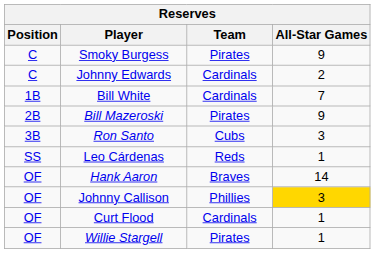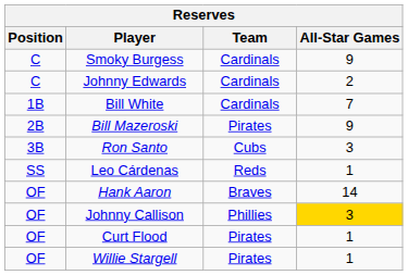 <table class="wikitable" style="font-size: 100%; text-align:right;">
 <tr>
 <th colspan="4">Reserves</th>
 </tr>
 <tr>
 <th>Position</th>
 <th width="150">Player</th>
 <th width="100">Team</th>
 <th>All-Star Games</th>
 </tr>
 <tr>
 <td align="center"><a href='#'>C</a></td>
 <td align="center"><a href='#'>Smoky Burgess</a></td>
-<td align="center"><a href='#'>Pirates</a></td>
+<td align="center"><a href='#'>Cardinals</a></td>
 <td align="center">9</td>
 </tr>
 <tr>
 <td align="center"><a href='#'>C</a></td>
 <td align="center"><a href='#'>Johnny Edwards</a></td>
 <td align="center"><a href='#'>Cardinals</a></td>
 <td align="center">2</td>
 </tr>
 <tr>
 <td align="center"><a href='#'>1B</a></td>
 <td align="center"><a href='#'>Bill White</a></td>
 <td align="center"><a href='#'>Cardinals</a></td>
 <td align="center">7</td>
 </tr>
 <tr>
 <td align="center"><a href='#'>2B</a></td>
 <td align="center"><em><a href='#'>Bill Mazeroski</a></em></td>
 <td align="center"><a href='#'>Pirates</a></td>
 <td align="center">9</td>
 </tr>
 <tr>
 <td align="center"><a href='#'>3B</a></td>
 <td align="center"><em><a href='#'>Ron Santo</a></em></td>
 <td align="center"><a href='#'>Cubs</a></td>
 <td align="center">3</td>
 </tr>
 <tr>
 <td align="center"><a href='#'>SS</a></td>
 <td align="center"><a href='#'>Leo Cárdenas</a></td>
 <td align="center"><a href='#'>Reds</a></td>
 <td align="center">1</td>
 </tr>
 <tr>
 <td align="center"><a href='#'>OF</a></td>
 <td align="center"><em><a href='#'>Hank Aaron</a></em></td>
 <td align="center"><a href='#'>Braves</a></td>
 <td align="center">14</td>
 </tr>
 <tr>
 <td align="center"><a href='#'>OF</a></td>
 <td align="center"><a href='#'>Johnny Callison</a></td>
 <td align="center"><a href='#'>Phillies</a></td>
 <td align="center" style="background: gold;">3</td>
 </tr>
 <tr>
 <td align="center"><a href='#'>OF</a></td>
 <td align="center"><a href='#'>Curt Flood</a></td>
-<td align="center"><a href='#'>Cardinals</a></td>
+<td align="center"><a href='#'>Pirates</a></td>
 <td align="center">1</td>
 </tr>
 <tr>
 <td align="center"><a href='#'>OF</a></td>
 <td align="center"><em><a href='#'>Willie Stargell</a></em></td>
 <td align="center"><a href='#'>Pirates</a></td>
 <td align="center">1</td>
 </tr>
 </table>
